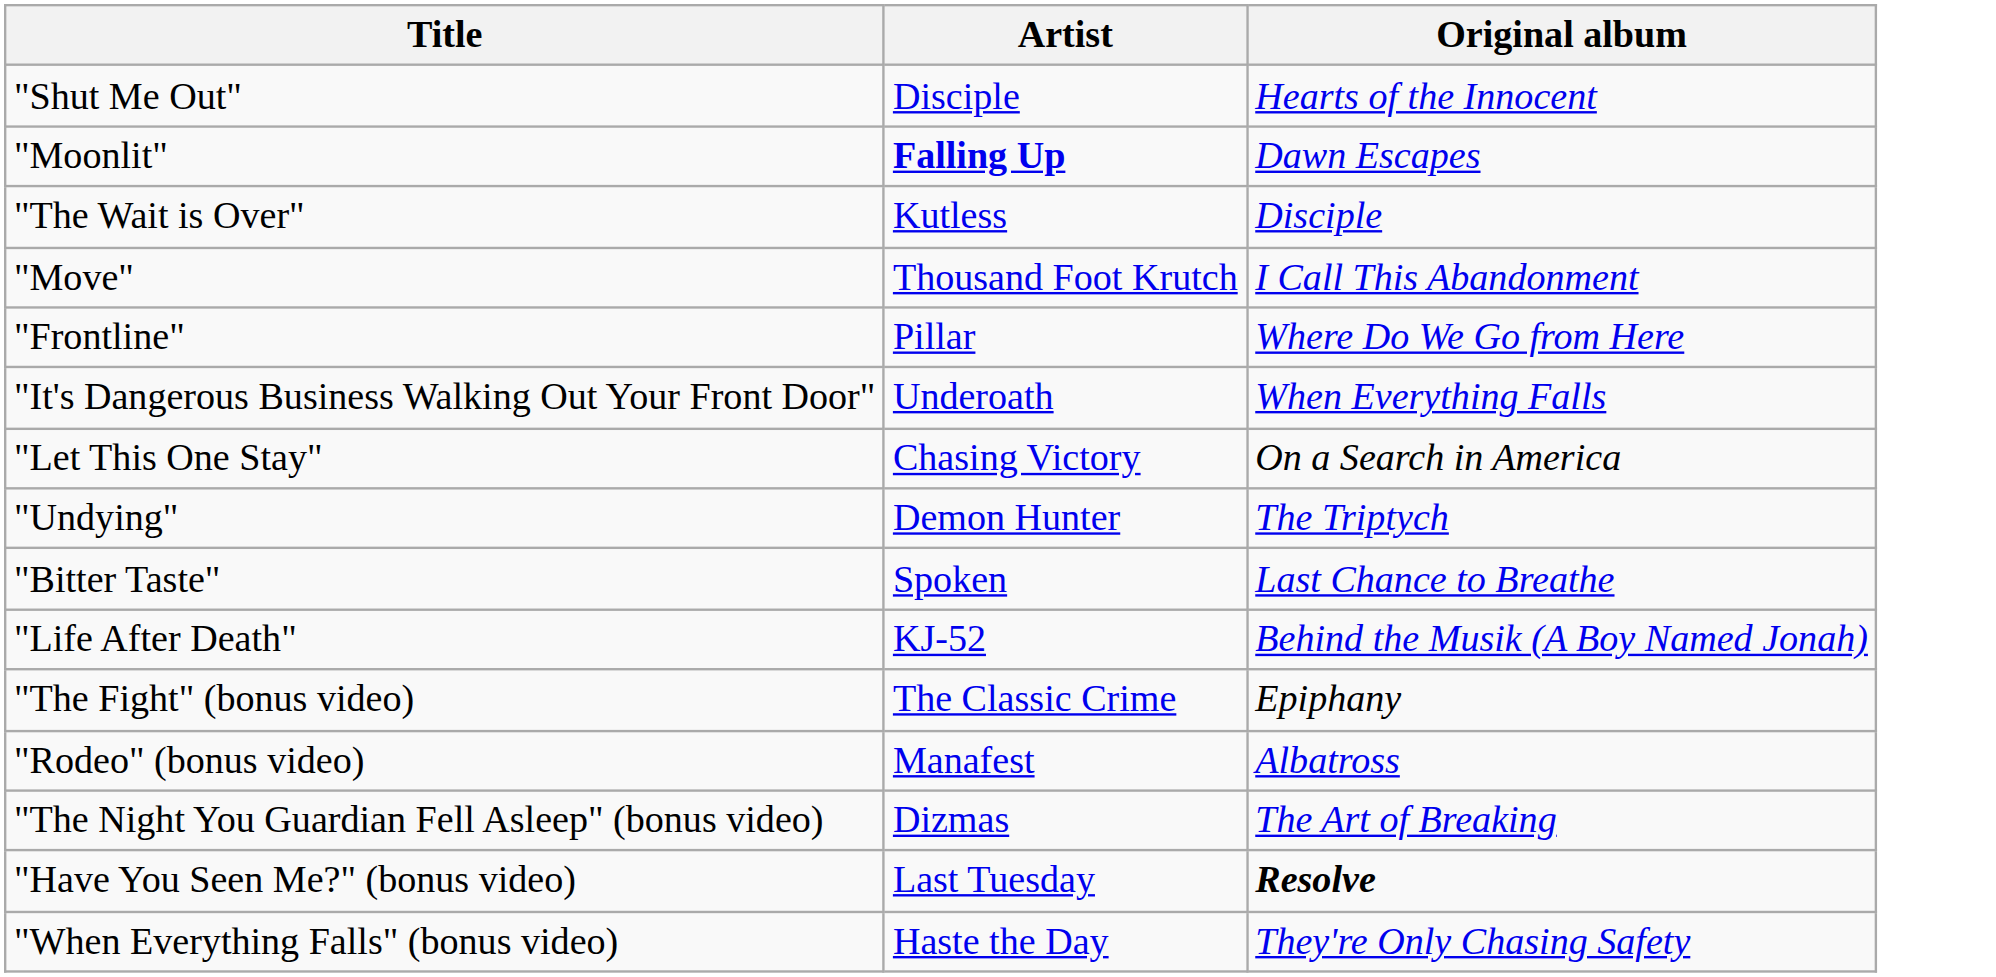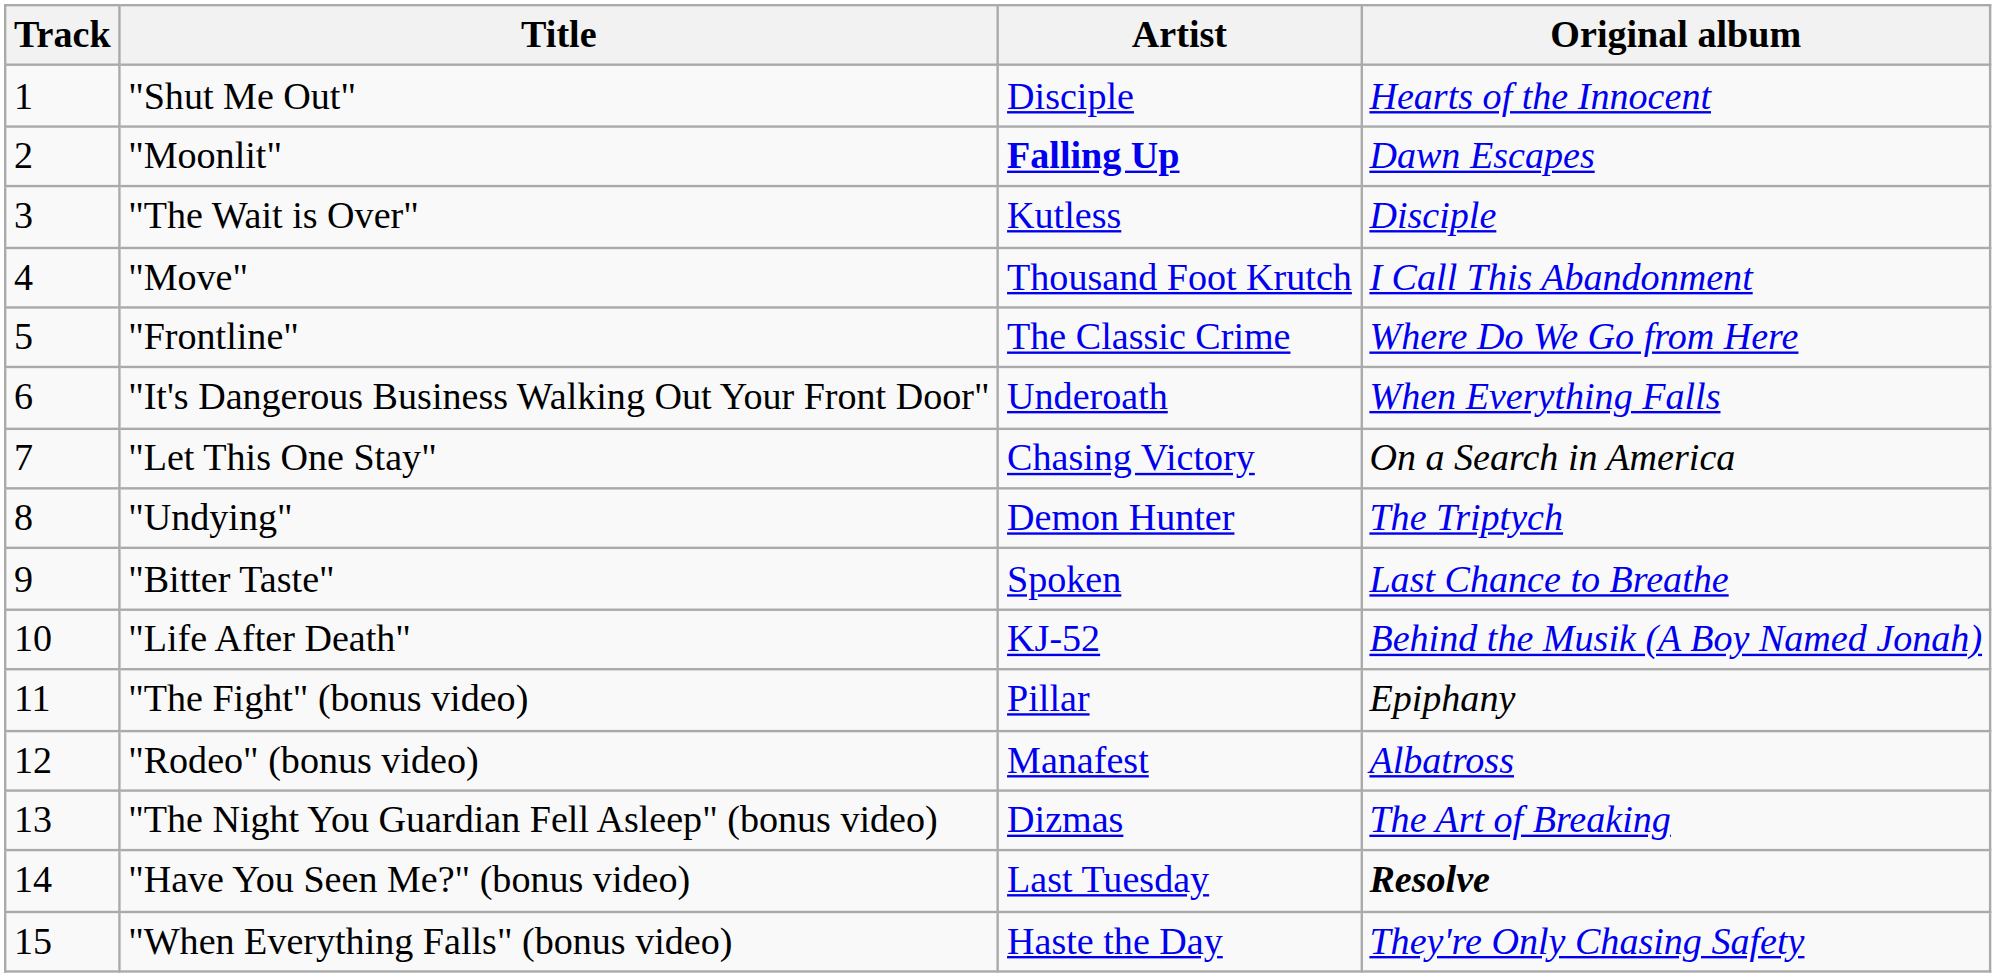 <table class="wikitable">
 <tr>
+<th>Track</th>
 <th>Title</th>
 <th>Artist</th>
 <th>Original album</th>
 </tr>
 <tr style="text-align:left; vertical-align:top;">
+<td>1</td>
 <td>"Shut Me Out"</td>
 <td><a href='#'>Disciple</a></td>
 <td><em><a href='#'>Hearts of the Innocent</a></em></td>
 </tr>
 <tr style="text-align:left; vertical-align:top;">
+<td>2</td>
 <td>"Moonlit"</td>
 <td><strong><a href='#'>Falling Up</a></strong></td>
 <td><em><a href='#'>Dawn Escapes</a></em></td>
 </tr>
 <tr>
+<td>3</td>
 <td>"The Wait is Over"</td>
 <td><a href='#'>Kutless</a></td>
 <td><em><a href='#'>Disciple</a></em></td>
 </tr>
 <tr style="text-align:left; vertical-align:top;">
+<td>4</td>
 <td>"Move"</td>
 <td><a href='#'>Thousand Foot Krutch</a></td>
 <td><em><a href='#'>I Call This Abandonment</a></em></td>
 </tr>
 <tr>
+<td>5</td>
 <td>"Frontline"</td>
-<td><a href='#'>Pillar</a></td>
+<td><a href='#'>The Classic Crime</a></td>
 <td><em><a href='#'>Where Do We Go from Here</a></em></td>
 </tr>
 <tr style="text-align:left; vertical-align:top;">
+<td>6</td>
 <td>"It's Dangerous Business Walking Out Your Front Door"</td>
 <td><a href='#'>Underoath</a></td>
 <td><em><a href='#'>When Everything Falls</a></em></td>
 </tr>
 <tr style="text-align:left; vertical-align:top;">
+<td>7</td>
 <td>"Let This One Stay"</td>
 <td><a href='#'>Chasing Victory</a></td>
 <td><em>On a Search in America</em></td>
 </tr>
 <tr style="text-align:left; vertical-align:top;">
+<td>8</td>
 <td>"Undying"</td>
 <td><a href='#'>Demon Hunter</a></td>
 <td><em><a href='#'>The Triptych</a></em></td>
 </tr>
 <tr>
+<td>9</td>
 <td>"Bitter Taste"</td>
 <td><a href='#'>Spoken</a></td>
 <td><em><a href='#'>Last Chance to Breathe</a></em></td>
 </tr>
 <tr style="text-align:left; vertical-align:top;">
+<td>10</td>
 <td>"Life After Death"</td>
 <td><a href='#'>KJ-52</a></td>
 <td><em><a href='#'>Behind the Musik (A Boy Named Jonah)</a></em></td>
 </tr>
 <tr>
+<td>11</td>
 <td>"The Fight" (bonus video)</td>
-<td><a href='#'>The Classic Crime</a></td>
+<td><a href='#'>Pillar</a></td>
 <td><em>Epiphany</em></td>
 </tr>
 <tr style="text-align:left; vertical-align:top;">
+<td>12</td>
 <td>"Rodeo" (bonus video)</td>
 <td><a href='#'>Manafest</a></td>
 <td><em><a href='#'>Albatross</a></em></td>
 </tr>
 <tr style="text-align:left; vertical-align:top;">
+<td>13</td>
 <td>"The Night You Guardian Fell Asleep" (bonus video)</td>
 <td><a href='#'>Dizmas</a></td>
 <td><em><a href='#'>The Art of Breaking</a></em></td>
 </tr>
 <tr style="text-align:left; vertical-align:top;">
+<td>14</td>
 <td>"Have You Seen Me?" (bonus video)</td>
 <td><a href='#'>Last Tuesday</a></td>
 <td><strong><em>Resolve</em></strong></td>
 </tr>
 <tr style="text-align:left; vertical-align:top;">
+<td>15</td>
 <td>"When Everything Falls" (bonus video)</td>
 <td><a href='#'>Haste the Day</a></td>
 <td><em><a href='#'>They're Only Chasing Safety</a></em></td>
 </tr>
 </table>
